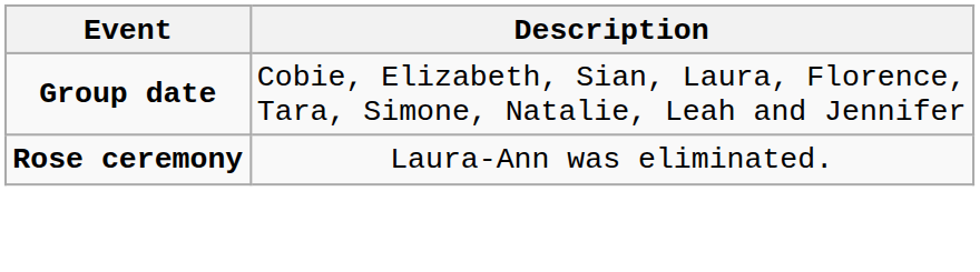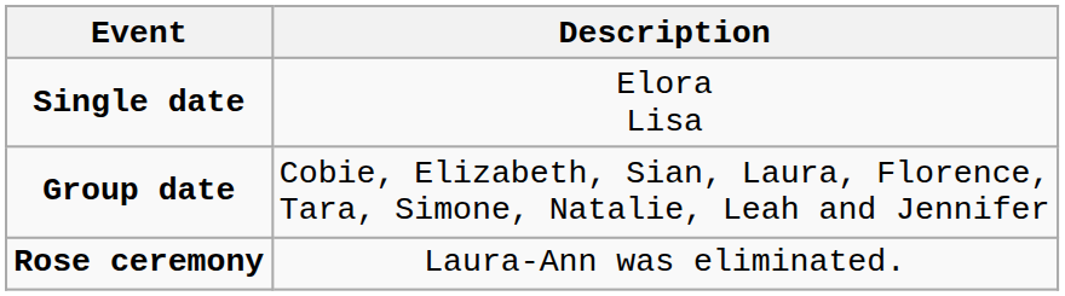 <table class="wikitable sortable" style="text-align:center;">
 <tr>
 <th>Event</th>
 <th>Description</th>
+</tr>
+<tr>
+<td><strong>Single date</strong></td>
+<td>Elora<br>Lisa</td>
 </tr>
 <tr>
 <td><strong>Group date</strong></td>
 <td>Cobie, Elizabeth, Sian, Laura, Florence,<br>Tara, Simone, Natalie, Leah and Jennifer</td>
 </tr>
 <tr>
 <td><strong>Rose ceremony</strong></td>
 <td>Laura-Ann was eliminated.</td>
 </tr>
 </table>
